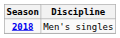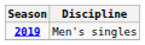 <table class="wikitable">
 <tr>
 <th>Season</th>
 <th>Discipline</th>
 </tr>
 <tr>
-<td align=center><strong><a href='#'>2018</a></strong></td>
+<td align=center><strong><a href='#'>2019</a></strong></td>
 <td align=center>Men's singles</td>
 </tr>
 <tr>
 </tr>
 </table>
